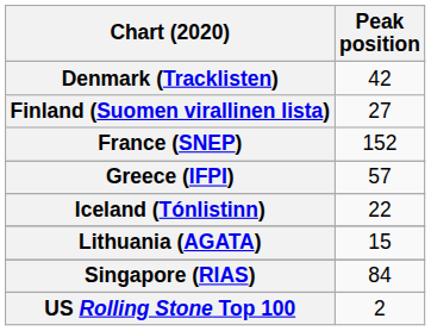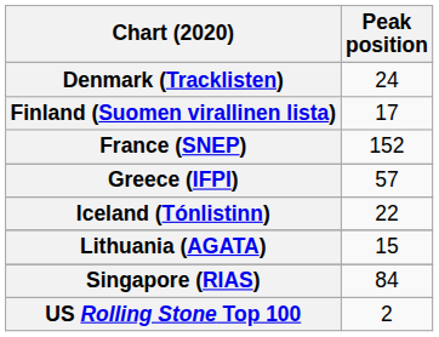 <table class="wikitable sortable plainrowheaders" style="text-align:center">
 <tr>
 <th scope="col">Chart (2020)</th>
 <th scope="col">Peak<br>position</th>
 </tr>
 <tr>
 </tr>
 <tr>
 </tr>
 <tr>
 </tr>
 <tr>
 </tr>
 <tr>
 </tr>
 <tr>
 <th scope="row">Denmark (<a href='#'>Tracklisten</a>)</th>
-<td>42</td>
+<td>24</td>
 </tr>
 <tr>
 <th scope="row">Finland (<a href='#'>Suomen virallinen lista</a>)</th>
-<td>27</td>
+<td>17</td>
 </tr>
 <tr>
 <th scope="row">France (<a href='#'>SNEP</a>)</th>
 <td>152</td>
 </tr>
 <tr>
 </tr>
 <tr>
 </tr>
 <tr>
 <th scope="row">Greece (<a href='#'>IFPI</a>)</th>
 <td>57</td>
 </tr>
 <tr>
 </tr>
 <tr>
 <th scope="row">Iceland (<a href='#'>Tónlistinn</a>)</th>
 <td>22</td>
 </tr>
 <tr>
 </tr>
 <tr>
 <th scope="row">Lithuania (<a href='#'>AGATA</a>)</th>
 <td>15</td>
 </tr>
 <tr>
 </tr>
 <tr>
 </tr>
 <tr>
 </tr>
 <tr>
 </tr>
 <tr>
 </tr>
 <tr>
 <th scope="row">Singapore (<a href='#'>RIAS</a>)</th>
 <td>84</td>
 </tr>
 <tr>
 </tr>
 <tr>
 </tr>
 <tr>
 </tr>
 <tr>
 </tr>
 <tr>
 </tr>
 <tr>
 </tr>
 <tr>
 <th scope="row">US <a href='#'><em>Rolling Stone</em> Top 100</a></th>
 <td>2</td>
 </tr>
 </table>
